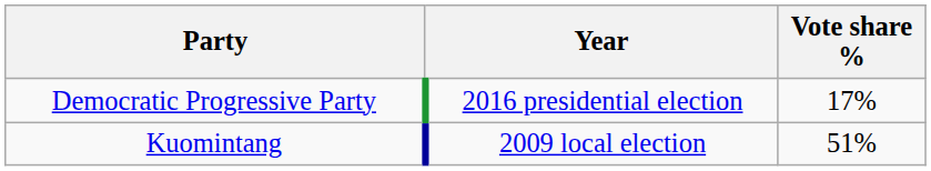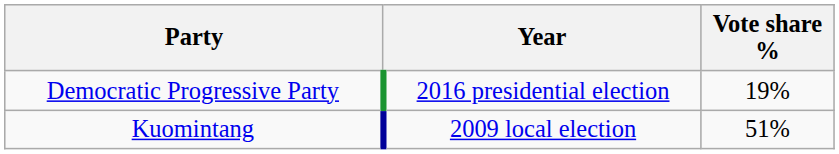 <table class="wikitable" style="text-align:center">
 <tr>
 <th width=240>Party</th>
 <th width=200>Year</th>
 <th width=80>Vote share %</th>
 </tr>
 <tr>
 <td align=center style="border-right:4px solid #1B9431;" align="center"><a href='#'>Democratic Progressive Party</a></td>
 <td><a href='#'>2016 presidential election</a></td>
-<td>17%</td>
+<td>19%</td>
 </tr>
 <tr>
 <td align=center style="border-right:4px solid #000099;" align="center"><a href='#'>Kuomintang</a></td>
 <td><a href='#'>2009 local election</a></td>
 <td>51%</td>
 </tr>
 </table>
